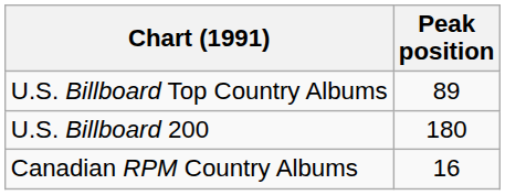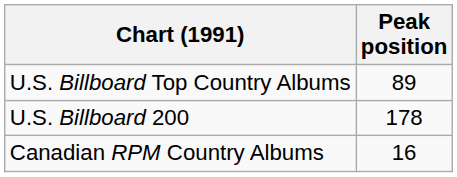 <table class="wikitable">
 <tr>
 <th>Chart (1991)</th>
 <th>Peak<br>position</th>
 </tr>
 <tr>
 <td>U.S. <em>Billboard</em> Top Country Albums</td>
 <td align="center">89</td>
 </tr>
 <tr>
 <td>U.S. <em>Billboard</em> 200</td>
-<td align="center">180</td>
+<td align="center">178</td>
 </tr>
 <tr>
 <td>Canadian <em>RPM</em> Country Albums</td>
 <td align="center">16</td>
 </tr>
 </table>
